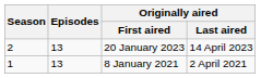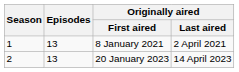 <table class="wikitable">
 <tr>
 <th rowspan="2">Season</th>
 <th rowspan="2">Episodes</th>
 <th colspan="2">Originally aired</th>
 </tr>
 <tr>
 <th>First aired</th>
 <th>Last aired</th>
 </tr>
 <tr>
+<td>1</td>
+<td>13</td>
+<td>8 January 2021</td>
+<td>2 April 2021</td>
+</tr>
+<tr>
 <td>2</td>
 <td>13</td>
 <td>20 January 2023</td>
 <td>14 April 2023</td>
 </tr>
-<tr>
-<td>1</td>
-<td>13</td>
-<td>8 January 2021</td>
-<td>2 April 2021</td>
-</tr>
 </table>
